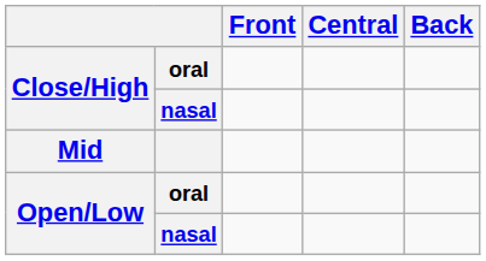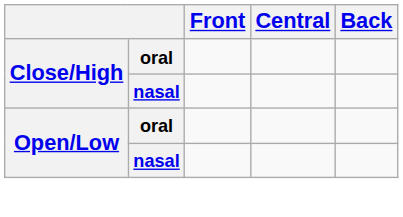 <table class="wikitable" style=text-align:center>
 <tr>
 <th colspan=2></th>
 <th scope="col"><a href='#'>Front</a></th>
 <th scope="col"><a href='#'>Central</a></th>
 <th scope="col"><a href='#'>Back</a></th>
 </tr>
 <tr>
 <th rowspan="2" scope="row"><a href='#'>Close/High</a></th>
 <th scope="row"><small>oral</small></th>
 <td> </td>
 <td></td>
 <td> </td>
 </tr>
 <tr>
 <th scope="row"><small><a href='#'>nasal</a></small></th>
 <td> </td>
 <td></td>
 <td> </td>
 </tr>
 <tr>
-<th scope="row"><a href='#'>Mid</a></th>
-<th></th>
-<td> </td>
-<td></td>
-<td> </td>
-</tr>
-<tr>
 <th rowspan="2" scope="row"><a href='#'>Open/Low</a></th>
 <th scope="row"><small>oral</small></th>
 <td></td>
 <td> </td>
 <td></td>
 </tr>
 <tr>
 <th scope="row"><small><a href='#'>nasal</a></small></th>
 <td></td>
 <td> </td>
 <td></td>
 </tr>
 </table>
